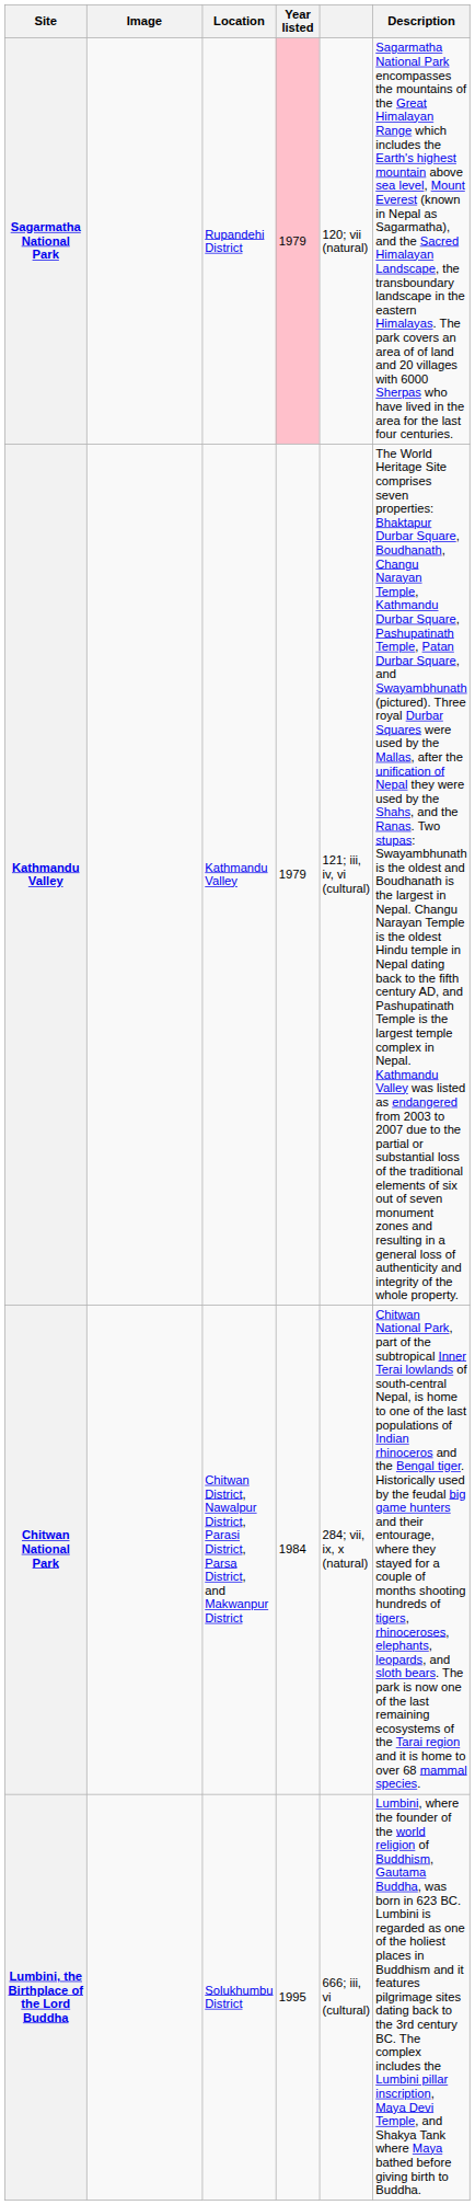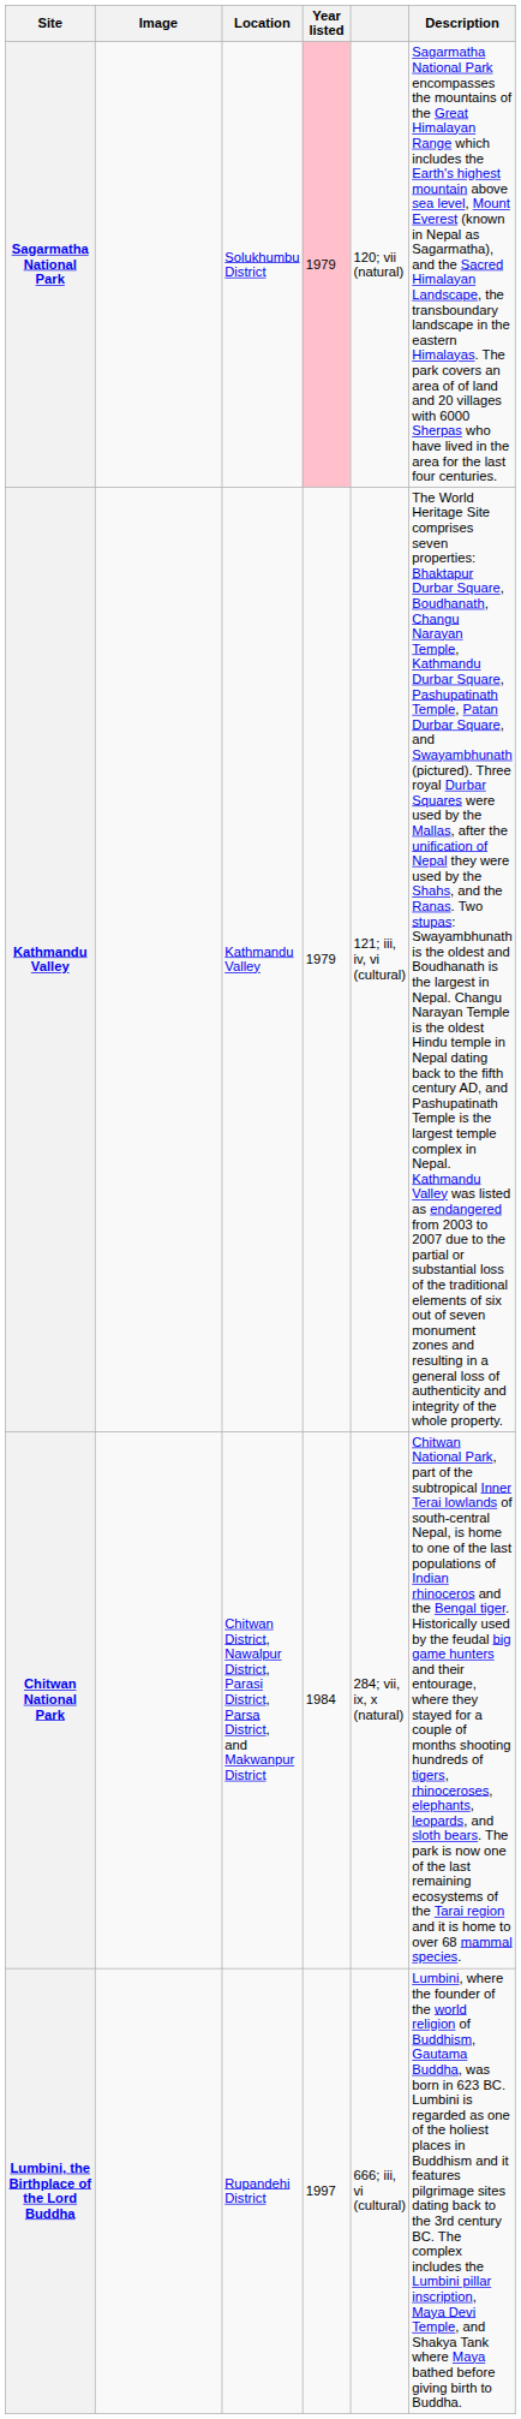 <table class="wikitable sortable plainrowheaders">
 <tr>
 <th style="width:100px;" scope="col">Site</th>
 <th class="unsortable" style="width:150px;" scope="col">Image</th>
 <th style="width:80px;" scope="col">Location</th>
 <th style="width:50px;" scope="col">Year listed</th>
 <th style="width:60px;" scope="col"></th>
 <th scope="col" class="unsortable">Description</th>
 </tr>
 <tr>
 <th scope="row"><a href='#'>Sagarmatha National Park</a></th>
 <td></td>
-<td><a href='#'>Rupandehi District</a></td>
+<td><a href='#'>Solukhumbu District</a></td>
 <td style="background: pink;">1979</td>
 <td>120; vii (natural)</td>
 <td><a href='#'>Sagarmatha National Park</a> encompasses the mountains of the <a href='#'>Great Himalayan Range</a> which includes the <a href='#'>Earth's highest mountain</a> above <a href='#'>sea level</a>, <a href='#'>Mount Everest</a> (known in Nepal as Sagarmatha), and the <a href='#'>Sacred Himalayan Landscape</a>, the transboundary landscape in the eastern <a href='#'>Himalayas</a>. The park covers an area of  of land and 20 villages with 6000 <a href='#'>Sherpas</a> who have lived in the area for the last four centuries.</td>
 </tr>
 <tr>
 <th scope="row"><a href='#'>Kathmandu Valley</a></th>
 <td></td>
 <td><a href='#'>Kathmandu Valley</a></td>
 <td>1979</td>
 <td>121; iii, iv, vi (cultural)</td>
 <td>The World Heritage Site comprises seven properties: <a href='#'>Bhaktapur Durbar Square</a>, <a href='#'>Boudhanath</a>, <a href='#'>Changu Narayan Temple</a>, <a href='#'>Kathmandu Durbar Square</a>, <a href='#'>Pashupatinath Temple</a>, <a href='#'>Patan Durbar Square</a>, and <a href='#'>Swayambhunath</a> (pictured). Three royal <a href='#'>Durbar Squares</a> were used by the <a href='#'>Mallas</a>, after the <a href='#'>unification of Nepal</a> they were used by the <a href='#'>Shahs</a>, and the <a href='#'>Ranas</a>. Two <a href='#'>stupas</a>: Swayambhunath is the oldest and Boudhanath is the largest in Nepal. Changu Narayan Temple is the oldest Hindu temple in Nepal dating back to the fifth century AD, and Pashupatinath Temple is the largest temple complex in Nepal. <a href='#'>Kathmandu Valley</a> was listed as <a href='#'>endangered</a> from 2003 to 2007 due to the partial or substantial loss of the traditional elements of six out of seven monument zones and resulting in a general loss of authenticity and integrity of the whole property.</td>
 </tr>
 <tr>
 <th scope="row"><a href='#'>Chitwan National Park</a></th>
 <td></td>
 <td><a href='#'>Chitwan District</a>, <a href='#'>Nawalpur District</a>, <a href='#'>Parasi District</a>, <a href='#'>Parsa District</a>,<br>and <a href='#'>Makwanpur District</a></td>
 <td>1984</td>
 <td>284; vii, ix, x (natural)</td>
 <td><a href='#'>Chitwan National Park</a>, part of the subtropical <a href='#'>Inner Terai lowlands</a> of south-central Nepal, is home to one of the last populations of <a href='#'>Indian rhinoceros</a> and the <a href='#'>Bengal tiger</a>. Historically used by the feudal <a href='#'>big game hunters</a> and their entourage, where they stayed for a couple of months shooting hundreds of <a href='#'>tigers</a>, <a href='#'>rhinoceroses</a>, <a href='#'>elephants</a>, <a href='#'>leopards</a>, and <a href='#'>sloth bears</a>. The park is now one of the last remaining ecosystems of the <a href='#'>Tarai region</a> and it is home to over 68 <a href='#'>mammal</a> <a href='#'>species</a>.</td>
 </tr>
 <tr>
 <th scope="row"><a href='#'>Lumbini, the Birthplace of the Lord Buddha</a></th>
 <td></td>
-<td><a href='#'>Solukhumbu District</a></td>
-<td>1995</td>
+<td><a href='#'>Rupandehi District</a></td>
+<td>1997</td>
 <td>666; iii, vi (cultural)</td>
 <td><a href='#'>Lumbini</a>, where the founder of the <a href='#'>world religion</a> of <a href='#'>Buddhism</a>, <a href='#'>Gautama Buddha</a>, was born in 623 BC. Lumbini is regarded as one of the holiest places in Buddhism and it features pilgrimage sites dating back to the 3rd century BC. The complex includes the <a href='#'>Lumbini pillar inscription</a>, <a href='#'>Maya Devi Temple</a>, and Shakya Tank where <a href='#'>Maya</a> bathed before giving birth to Buddha.</td>
 </tr>
 </table>
